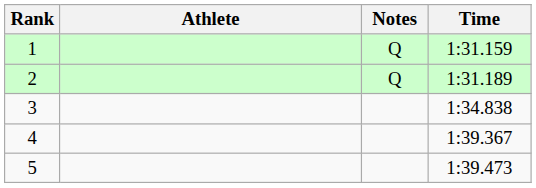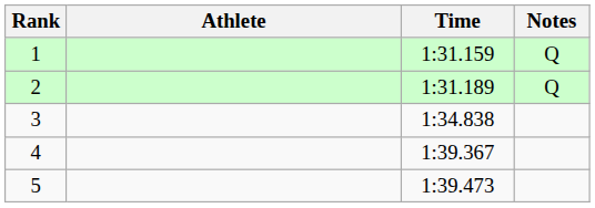 <table class=wikitable style="text-align:center">
 <tr>
 <th width=40>Rank</th>
 <th width=250>Athlete</th>
+<th width=80>Time</th>
 <th width=50>Notes</th>
-<th width=80>Time</th>
 </tr>
 <tr bgcolor="ccffcc">
 <td>1</td>
 <td align=left></td>
+<td>1:31.159</td>
 <td>Q</td>
-<td>1:31.159</td>
 </tr>
 <tr bgcolor="ccffcc">
 <td>2</td>
 <td align=left></td>
+<td>1:31.189</td>
 <td>Q</td>
-<td>1:31.189</td>
 </tr>
 <tr>
 <td>3</td>
 <td align=left></td>
+<td>1:34.838</td>
 <td></td>
-<td>1:34.838</td>
 </tr>
 <tr>
 <td>4</td>
 <td align=left></td>
+<td>1:39.367</td>
 <td></td>
-<td>1:39.367</td>
 </tr>
 <tr>
 <td>5</td>
 <td align=left></td>
+<td>1:39.473</td>
 <td></td>
-<td>1:39.473</td>
 </tr>
 </table>
